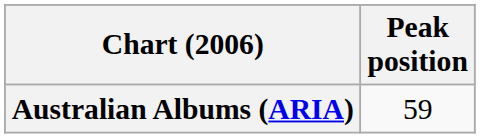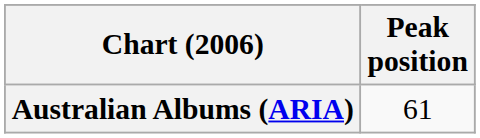 <table class="wikitable plainrowheaders" style="text-align:center">
 <tr>
 <th scope="col">Chart (2006)</th>
 <th scope="col">Peak<br>position</th>
 </tr>
 <tr>
 <th scope="row">Australian Albums (<a href='#'>ARIA</a>)</th>
-<td>59</td>
+<td>61</td>
 </tr>
 </table>
